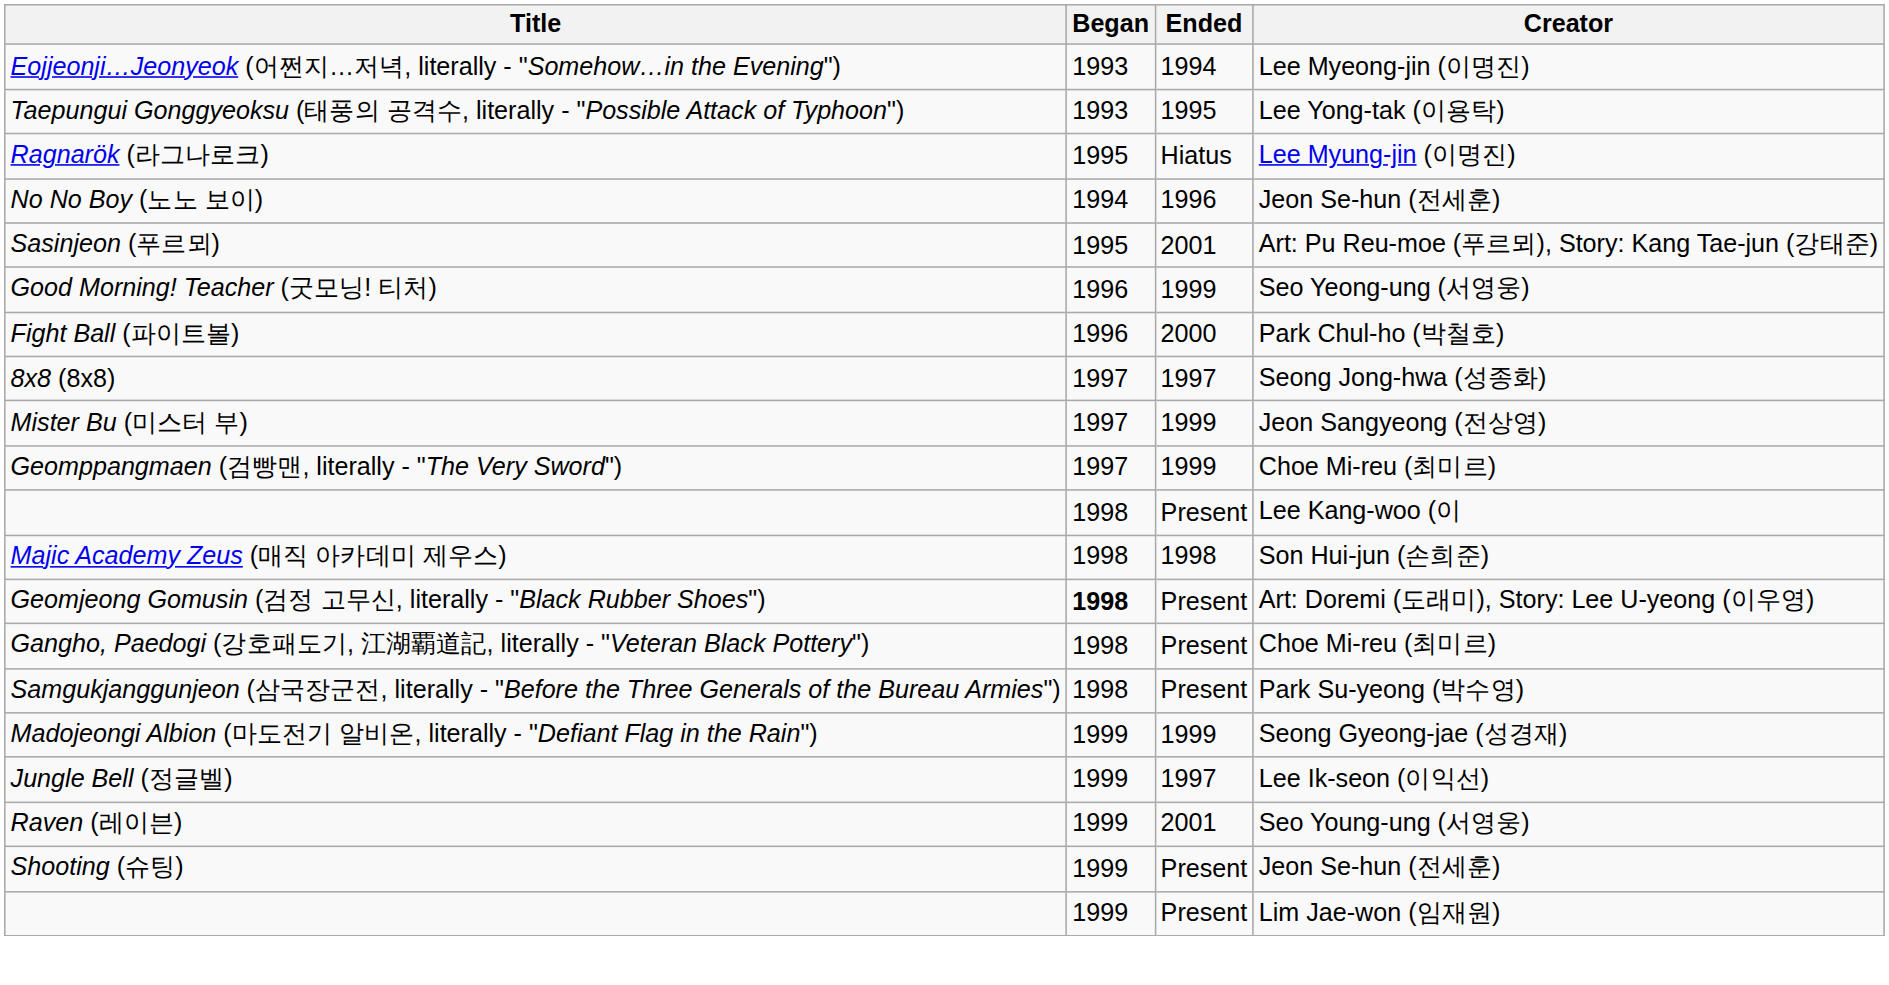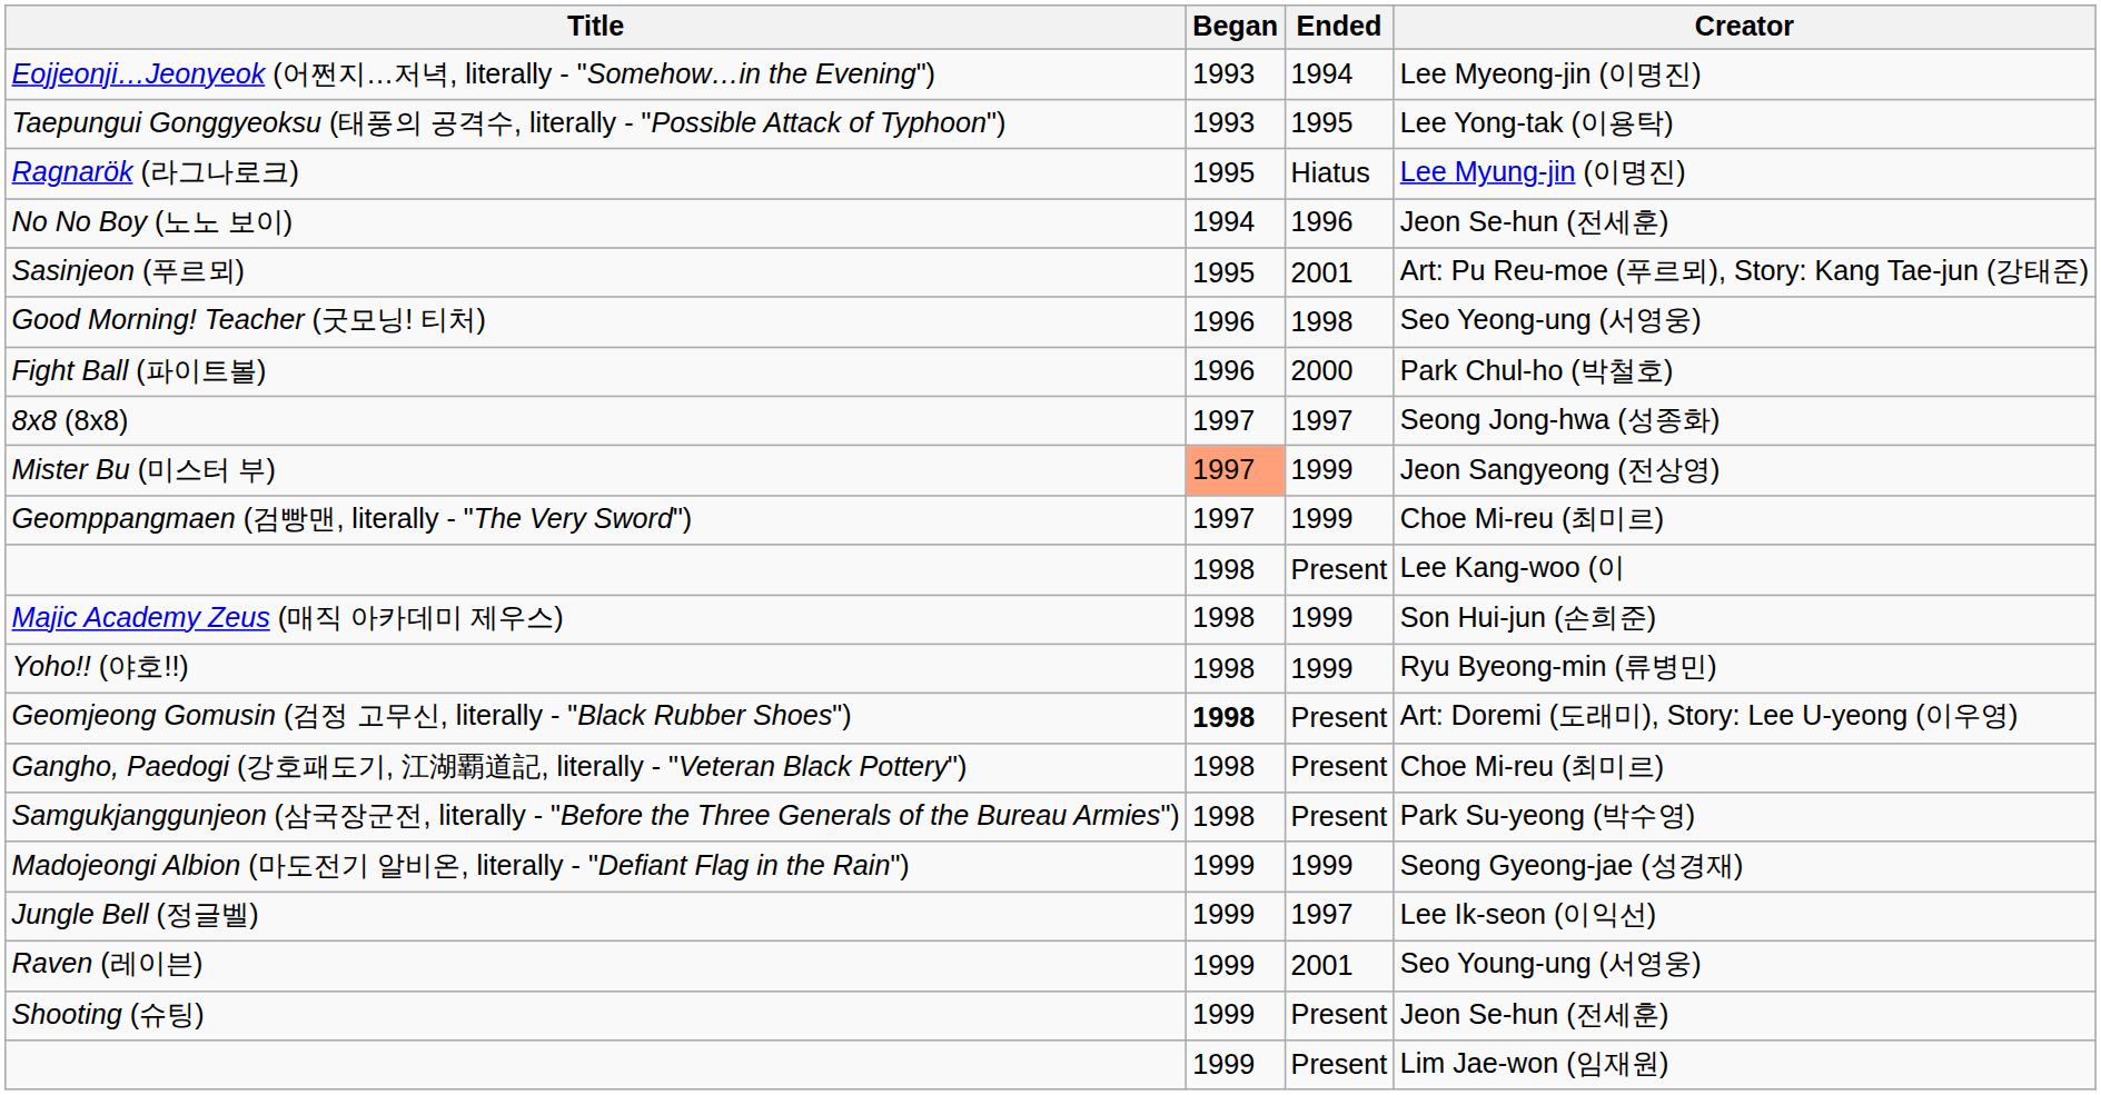 <table class="wikitable sortable">
 <tr>
 <th>Title</th>
 <th>Began</th>
 <th>Ended</th>
 <th>Creator</th>
 </tr>
 <tr>
 <td><em><a href='#'>Eojjeonji…Jeonyeok</a></em> (어쩐지…저녁, literally - "<em>Somehow…in the Evening</em>")</td>
 <td>1993</td>
 <td>1994</td>
 <td>Lee Myeong-jin (이명진)</td>
 </tr>
 <tr>
 <td><em>Taepungui Gonggyeoksu</em> (태풍의 공격수, literally - "<em>Possible Attack of Typhoon</em>")</td>
 <td>1993</td>
 <td>1995</td>
 <td>Lee Yong-tak (이용탁)</td>
 </tr>
 <tr>
 <td><em><a href='#'>Ragnarök</a></em> (라그나로크)</td>
 <td>1995</td>
 <td>Hiatus</td>
 <td><a href='#'>Lee Myung-jin</a> (이명진)</td>
 </tr>
 <tr>
 <td><em>No No Boy</em> (노노 보이)</td>
 <td>1994</td>
 <td>1996</td>
 <td>Jeon Se-hun (전세훈)</td>
 </tr>
 <tr>
 <td><em>Sasinjeon</em> (푸르뫼)</td>
 <td>1995</td>
 <td>2001</td>
 <td>Art: Pu Reu-moe (푸르뫼), Story: Kang Tae-jun (강태준)</td>
 </tr>
 <tr>
 <td><em>Good Morning! Teacher</em> (굿모닝! 티처)</td>
 <td>1996</td>
-<td>1999</td>
+<td>1998</td>
 <td>Seo Yeong-ung (서영웅)</td>
 </tr>
 <tr>
 <td><em>Fight Ball</em> (파이트볼)</td>
 <td>1996</td>
 <td>2000</td>
 <td>Park Chul-ho (박철호)</td>
 </tr>
 <tr>
 <td><em>8x8</em> (8x8)</td>
 <td>1997</td>
 <td>1997</td>
 <td>Seong Jong-hwa (성종화)</td>
 </tr>
 <tr>
 <td><em>Mister Bu</em> (미스터 부)</td>
-<td>1997</td>
+<td style="background: lightsalmon;">1997</td>
 <td>1999</td>
 <td>Jeon Sangyeong (전상영)</td>
 </tr>
 <tr>
 <td><em>Geomppangmaen</em> (검빵맨, literally - "<em>The Very Sword</em>")</td>
 <td>1997</td>
 <td>1999</td>
 <td>Choe Mi-reu (최미르)</td>
 </tr>
 <tr>
 <td></td>
 <td>1998</td>
 <td>Present</td>
 <td>Lee Kang-woo (이</td>
 </tr>
 <tr>
 <td><em><a href='#'>Majic Academy Zeus</a></em> (매직 아카데미 제우스)</td>
 <td>1998</td>
+<td>1999</td>
+<td>Son Hui-jun (손희준)</td>
+</tr>
+<tr>
+<td><em>Yoho!!</em> (야호!!)</td>
 <td>1998</td>
-<td>Son Hui-jun (손희준)</td>
+<td>1999</td>
+<td>Ryu Byeong-min (류병민)</td>
 </tr>
 <tr>
 <td><em>Geomjeong Gomusin</em> (검정 고무신, literally - "<em>Black Rubber Shoes</em>")</td>
 <td><strong>1998</strong></td>
 <td>Present</td>
 <td>Art: Doremi (도래미), Story: Lee U-yeong (이우영)</td>
 </tr>
 <tr>
 <td><em>Gangho, Paedogi</em> (강호패도기, 江湖覇道記, literally - "<em>Veteran Black Pottery</em>")</td>
 <td>1998</td>
 <td>Present</td>
 <td>Choe Mi-reu (최미르)</td>
 </tr>
 <tr>
 <td><em>Samgukjanggunjeon</em> (삼국장군전, literally - "<em>Before the Three Generals of the Bureau Armies</em>")</td>
 <td>1998</td>
 <td>Present</td>
 <td>Park Su-yeong (박수영)</td>
 </tr>
 <tr>
 <td><em>Madojeongi Albion</em> (마도전기 알비온, literally - "<em>Defiant Flag in the Rain</em>")</td>
 <td>1999</td>
 <td>1999</td>
 <td>Seong Gyeong-jae (성경재)</td>
 </tr>
 <tr>
 <td><em>Jungle Bell</em> (정글벨)</td>
 <td>1999</td>
 <td>1997</td>
 <td>Lee Ik-seon (이익선)</td>
 </tr>
 <tr>
 <td><em>Raven</em> (레이븐)</td>
 <td>1999</td>
 <td>2001</td>
 <td>Seo Young-ung (서영웅)</td>
 </tr>
 <tr>
 <td><em>Shooting</em> (슈팅)</td>
 <td>1999</td>
 <td>Present</td>
 <td>Jeon Se-hun (전세훈)</td>
 </tr>
 <tr>
 <td></td>
 <td>1999</td>
 <td>Present</td>
 <td>Lim Jae-won (임재원)</td>
 </tr>
 </table>
